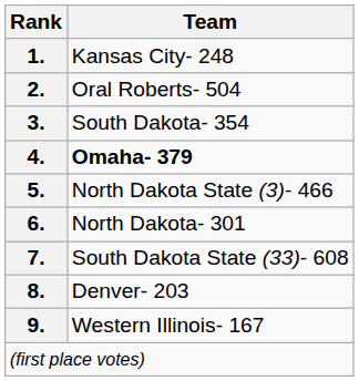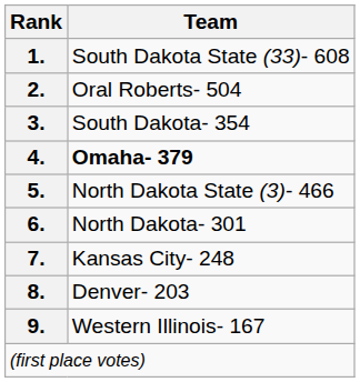 <table class=wikitable>
 <tr>
 <th>Rank</th>
 <th>Team</th>
 </tr>
 <tr>
 <th>1.</th>
-<td>Kansas City- 248</td>
+<td>South Dakota State <em>(33)</em>- 608</td>
 </tr>
 <tr>
 <th>2.</th>
 <td>Oral Roberts- 504</td>
 </tr>
 <tr>
 <th>3.</th>
 <td>South Dakota- 354</td>
 </tr>
 <tr>
 <th>4.</th>
 <td><strong>Omaha- 379</strong></td>
 </tr>
 <tr>
 <th>5.</th>
 <td>North Dakota State <em>(3)</em>- 466</td>
 </tr>
 <tr>
 <th>6.</th>
 <td>North Dakota- 301</td>
 </tr>
 <tr>
 <th>7.</th>
-<td>South Dakota State <em>(33)</em>- 608</td>
+<td>Kansas City- 248</td>
 </tr>
 <tr>
 <th>8.</th>
 <td>Denver- 203</td>
 </tr>
 <tr>
 <th>9.</th>
 <td>Western Illinois- 167</td>
 </tr>
 <tr>
 <td colspan=3 valign=middle><small><em>(first place votes)</em></small></td>
 </tr>
 </table>
